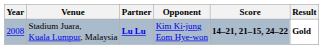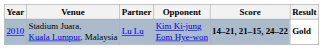 <table class="sortable wikitable" style="font-size: 90%;">
 <tr>
 <th>Year</th>
 <th>Venue</th>
 <th>Partner</th>
 <th>Opponent</th>
 <th>Score</th>
 <th>Result</th>
 </tr>
 <tr style="background:#AABBCC">
-<td align="center"><a href='#'>2008</a></td>
+<td align="center"><a href='#'>2010</a></td>
 <td align="left">Stadium Juara,<br><a href='#'>Kuala Lumpur</a>, Malaysia</td>
-<td align="left"><strong> <a href='#'>Lu Lu</a></strong></td>
+<td align="left"> <a href='#'>Lu Lu</a></td>
 <td align="left"> <a href='#'>Kim Ki-jung</a><br> <a href='#'>Eom Hye-won</a></td>
 <td align="left"><strong>14–21, 21–15, 24–22</strong></td>
 <td style="text-align:left; background:white"> <strong>Gold</strong></td>
 </tr>
 </table>
